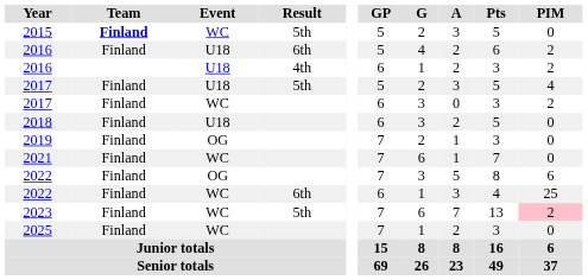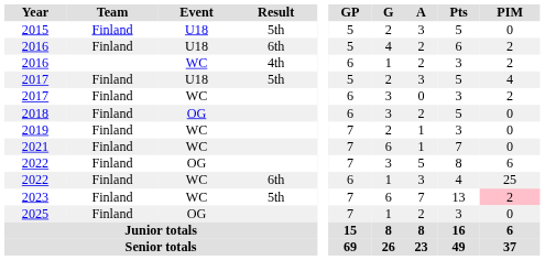 <table border="0" cellpadding="1" cellspacing="0" style="text-align:center; width:40em">
 <tr ALIGN="centre" bgcolor="#e0e0e0">
 <th>Year</th>
 <th>Team</th>
 <th>Event</th>
 <th>Result</th>
 <th rowspan="97" bgcolor="#ffffff"> </th>
 <th>GP</th>
 <th>G</th>
 <th>A</th>
 <th>Pts</th>
 <th>PIM</th>
 </tr>
 <tr>
 <td><a href='#'>2015</a></td>
-<td><strong><a href='#'>Finland</a></strong></td>
-<td><a href='#'>WC</a></td>
+<td><a href='#'>Finland</a></td>
+<td><a href='#'>U18</a></td>
 <td>5th</td>
 <td>5</td>
 <td>2</td>
 <td>3</td>
 <td>5</td>
 <td>0</td>
 </tr>
 <tr bgcolor="#f0f0f0">
 <td><a href='#'>2016</a></td>
 <td>Finland</td>
 <td>U18</td>
 <td>6th</td>
 <td>5</td>
 <td>4</td>
 <td>2</td>
 <td>6</td>
 <td>2</td>
 </tr>
 <tr>
 <td><a href='#'>2016</a></td>
 <td></td>
-<td><a href='#'>U18</a></td>
+<td><a href='#'>WC</a></td>
 <td>4th</td>
 <td>6</td>
 <td>1</td>
 <td>2</td>
 <td>3</td>
 <td>2</td>
 </tr>
 <tr bgcolor="#f0f0f0">
 <td><a href='#'>2017</a></td>
 <td>Finland</td>
 <td>U18</td>
 <td>5th</td>
 <td>5</td>
 <td>2</td>
 <td>3</td>
 <td>5</td>
 <td>4</td>
 </tr>
 <tr>
 <td><a href='#'>2017</a></td>
 <td>Finland</td>
 <td>WC</td>
 <td></td>
 <td>6</td>
 <td>3</td>
 <td>0</td>
 <td>3</td>
 <td>2</td>
 </tr>
 <tr bgcolor="#f0f0f0">
 <td><a href='#'>2018</a></td>
 <td>Finland</td>
-<td>U18</td>
+<td><a href='#'>OG</a></td>
 <td></td>
 <td>6</td>
 <td>3</td>
 <td>2</td>
 <td>5</td>
 <td>0</td>
 </tr>
 <tr>
 <td><a href='#'>2019</a></td>
 <td>Finland</td>
-<td>OG</td>
+<td>WC</td>
 <td></td>
 <td>7</td>
 <td>2</td>
 <td>1</td>
 <td>3</td>
 <td>0</td>
 </tr>
 <tr bgcolor="#f0f0f0">
 <td><a href='#'>2021</a></td>
 <td>Finland</td>
 <td>WC</td>
 <td></td>
 <td>7</td>
 <td>6</td>
 <td>1</td>
 <td>7</td>
 <td>0</td>
 </tr>
 <tr>
 <td><a href='#'>2022</a></td>
 <td>Finland</td>
 <td>OG</td>
 <td></td>
 <td>7</td>
 <td>3</td>
 <td>5</td>
 <td>8</td>
 <td>6</td>
 </tr>
 <tr bgcolor="#f0f0f0">
 <td><a href='#'>2022</a></td>
 <td>Finland</td>
 <td>WC</td>
 <td>6th</td>
 <td>6</td>
 <td>1</td>
 <td>3</td>
 <td>4</td>
 <td>25</td>
 </tr>
 <tr>
 <td><a href='#'>2023</a></td>
 <td>Finland</td>
 <td>WC</td>
 <td>5th</td>
 <td>7</td>
 <td>6</td>
 <td>7</td>
 <td>13</td>
 <td style="background: pink;">2</td>
 </tr>
 <tr bgcolor="#f0f0f0">
 <td><a href='#'>2025</a></td>
 <td>Finland</td>
-<td>WC</td>
+<td>OG</td>
 <td></td>
 <td>7</td>
 <td>1</td>
 <td>2</td>
 <td>3</td>
 <td>0</td>
 </tr>
 <tr align="centre" bgcolor="#e0e0e0">
 <th colspan="4">Junior totals</th>
 <th>15</th>
 <th>8</th>
 <th>8</th>
 <th>16</th>
 <th>6</th>
 </tr>
 <tr align="centre" bgcolor="#e0e0e0">
 <th colspan="4">Senior totals</th>
 <th>69</th>
 <th>26</th>
 <th>23</th>
 <th>49</th>
 <th>37</th>
 </tr>
 </table>
